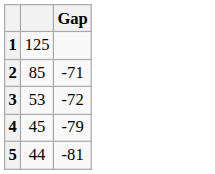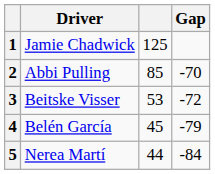 <table class="wikitable" style="font-size: 85%;">
 <tr>
 <th></th>
+<th>Driver</th>
 <th></th>
 <th>Gap</th>
 </tr>
 <tr>
 <th align="center">1</th>
+<td> <a href='#'>Jamie Chadwick</a></td>
 <td align="center">125</td>
 <td align="center"></td>
 </tr>
 <tr>
 <th align="center">2</th>
+<td> <a href='#'>Abbi Pulling</a></td>
 <td align="center">85</td>
-<td align="center">-71</td>
+<td align="center">-70</td>
 </tr>
 <tr>
 <th align="center">3</th>
+<td> <a href='#'>Beitske Visser</a></td>
 <td align="center">53</td>
 <td align="center">-72</td>
 </tr>
 <tr>
 <th align="center">4</th>
+<td> <a href='#'>Belén García</a></td>
 <td align="center">45</td>
 <td align="center">-79</td>
 </tr>
 <tr>
 <th align="center">5</th>
+<td> <a href='#'>Nerea Martí</a></td>
 <td align="center">44</td>
-<td align="center">-81</td>
+<td align="center">-84</td>
 </tr>
 </table>
